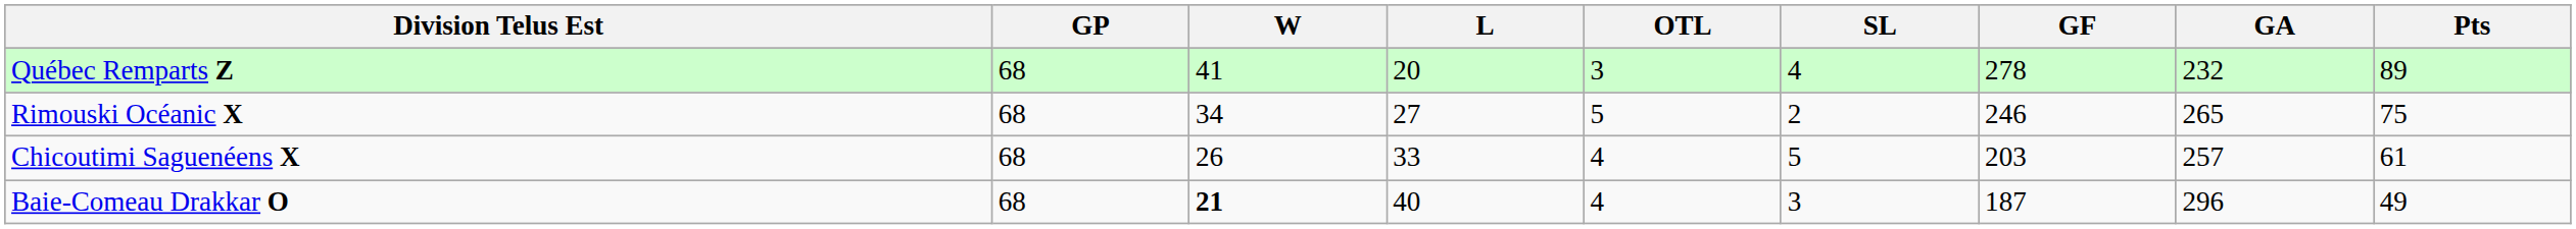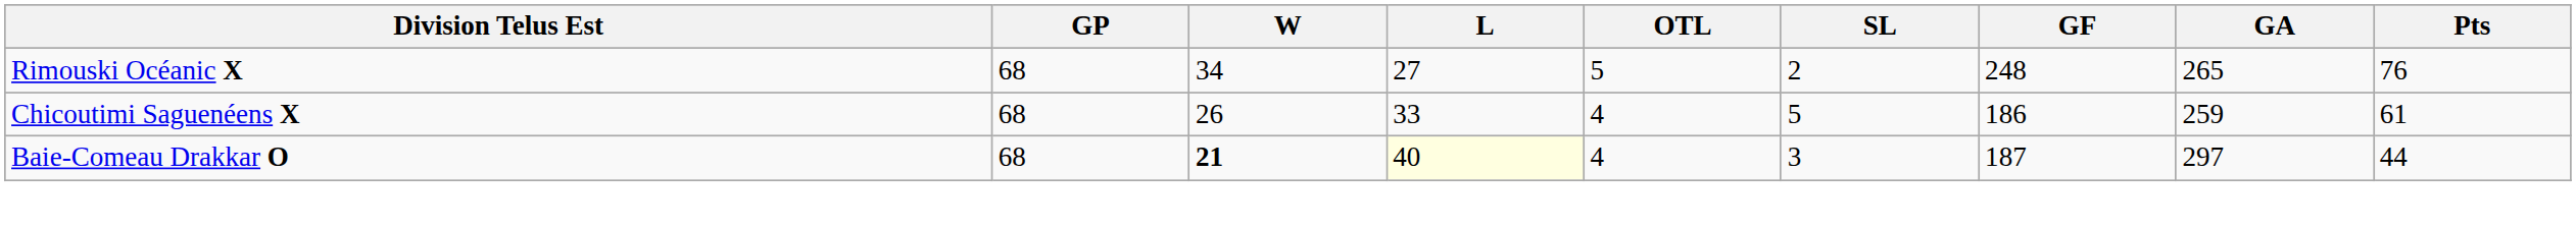 <table class="wikitable" style="width: 75%">
 <tr>
 <th width=25%>Division Telus Est</th>
 <th width=5%>GP</th>
 <th width=5%>W</th>
 <th width=5%>L</th>
 <th width=5%>OTL</th>
 <th width=5%>SL</th>
 <th width=5%>GF</th>
 <th width=5%>GA</th>
 <th width=5%>Pts</th>
 </tr>
-<tr bgcolor=#ccffcc>
-<td><a href='#'>Québec Remparts</a> <strong>Z</strong></td>
-<td>68</td>
-<td>41</td>
-<td>20</td>
-<td>3</td>
-<td>4</td>
-<td>278</td>
-<td>232</td>
-<td>89</td>
-</tr>
 <tr>
 <td><a href='#'>Rimouski Océanic</a> <strong>X</strong></td>
 <td>68</td>
 <td>34</td>
 <td>27</td>
 <td>5</td>
 <td>2</td>
-<td>246</td>
+<td>248</td>
 <td>265</td>
-<td>75</td>
+<td>76</td>
 </tr>
 <tr>
 <td><a href='#'>Chicoutimi Saguenéens</a> <strong>X</strong></td>
 <td>68</td>
 <td>26</td>
 <td>33</td>
 <td>4</td>
 <td>5</td>
-<td>203</td>
-<td>257</td>
+<td>186</td>
+<td>259</td>
 <td>61</td>
 </tr>
 <tr>
 <td><a href='#'>Baie-Comeau Drakkar</a> <strong>O</strong></td>
 <td>68</td>
 <td><strong>21</strong></td>
-<td>40</td>
+<td style="background: lightyellow;">40</td>
 <td>4</td>
 <td>3</td>
 <td>187</td>
-<td>296</td>
-<td>49</td>
+<td>297</td>
+<td>44</td>
 </tr>
 </table>
